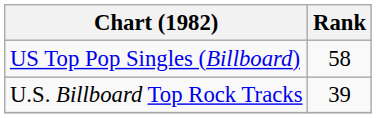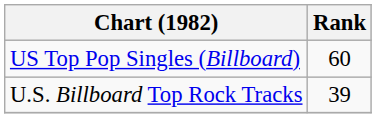 <table class="wikitable">
 <tr>
 <th>Chart (1982)</th>
 <th>Rank</th>
 </tr>
 <tr>
 <td><a href='#'>US Top Pop Singles (<em>Billboard</em>)</a></td>
-<td align="center">58</td>
+<td align="center">60</td>
 </tr>
 <tr>
 <td>U.S. <em>Billboard</em> <a href='#'>Top Rock Tracks</a></td>
 <td align="center">39</td>
 </tr>
 <tr>
 </tr>
 </table>
